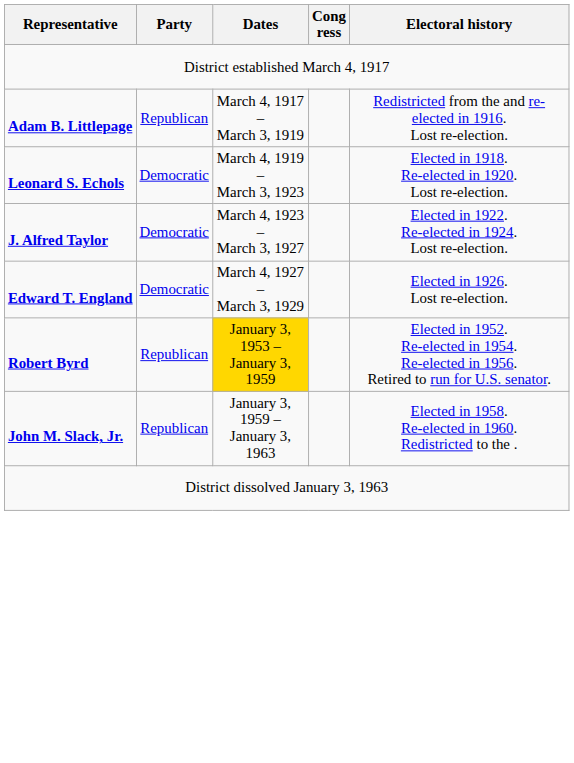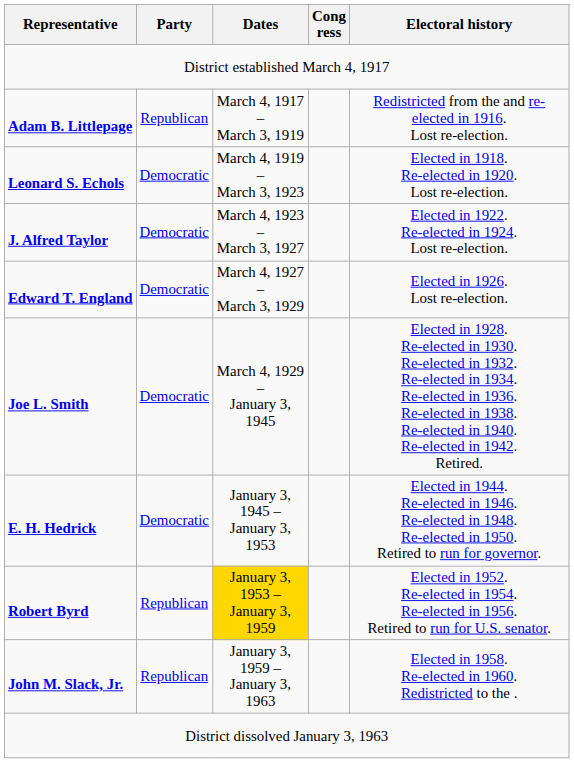 <table class=wikitable style="text-align:center">
 <tr>
 <th>Representative</th>
 <th>Party</th>
 <th>Dates</th>
 <th>Cong<br>ress</th>
 <th>Electoral history</th>
 </tr>
 <tr style="height:3em">
 <td colspan=5>District established March 4, 1917</td>
 </tr>
 <tr style="height:3em">
 <td align=left nowrap><br><strong><a href='#'>Adam B. Littlepage</a></strong><br></td>
 <td><a href='#'>Republican</a></td>
 <td>March 4, 1917 – <br> March 3, 1919</td>
 <td></td>
 <td><a href='#'>Redistricted</a> from the  and <a href='#'>re-elected in 1916</a>.<br>Lost re-election.</td>
 </tr>
 <tr style="height:3em">
 <td align=left nowrap><br><strong><a href='#'>Leonard S. Echols</a></strong><br></td>
 <td><a href='#'>Democratic</a></td>
 <td>March 4, 1919 – <br> March 3, 1923</td>
 <td></td>
 <td><a href='#'>Elected in 1918</a>.<br><a href='#'>Re-elected in 1920</a>.<br>Lost re-election.</td>
 </tr>
 <tr style="height:3em">
 <td align=left nowrap><br><strong><a href='#'>J. Alfred Taylor</a></strong><br></td>
 <td><a href='#'>Democratic</a></td>
 <td>March 4, 1923 – <br> March 3, 1927</td>
 <td></td>
 <td><a href='#'>Elected in 1922</a>.<br><a href='#'>Re-elected in 1924</a>.<br>Lost re-election.</td>
 </tr>
 <tr style="height:3em">
 <td align=left nowrap><br><strong><a href='#'>Edward T. England</a></strong><br></td>
 <td><a href='#'>Democratic</a></td>
 <td>March 4, 1927 – <br> March 3, 1929</td>
 <td></td>
 <td><a href='#'>Elected in 1926</a>.<br>Lost re-election.</td>
 </tr>
 <tr style="height:3em">
+<td align=left nowrap><br><strong><a href='#'>Joe L. Smith</a></strong><br></td>
+<td><a href='#'>Democratic</a></td>
+<td>March 4, 1929 – <br> January 3, 1945</td>
+<td></td>
+<td><a href='#'>Elected in 1928</a>.<br><a href='#'>Re-elected in 1930</a>.<br><a href='#'>Re-elected in 1932</a>.<br><a href='#'>Re-elected in 1934</a>.<br><a href='#'>Re-elected in 1936</a>.<br><a href='#'>Re-elected in 1938</a>.<br><a href='#'>Re-elected in 1940</a>.<br><a href='#'>Re-elected in 1942</a>.<br>Retired.</td>
+</tr>
+<tr style="height:3em">
+<td align=left nowrap><br><strong><a href='#'>E. H. Hedrick</a></strong><br></td>
+<td><a href='#'>Democratic</a></td>
+<td>January 3, 1945 – <br> January 3, 1953</td>
+<td></td>
+<td><a href='#'>Elected in 1944</a>.<br><a href='#'>Re-elected in 1946</a>.<br><a href='#'>Re-elected in 1948</a>.<br><a href='#'>Re-elected in 1950</a>.<br>Retired to <a href='#'>run for governor</a>.</td>
+</tr>
+<tr style="height:3em">
 <td align=left nowrap><br><strong><a href='#'>Robert Byrd</a></strong><br></td>
 <td><a href='#'>Republican</a></td>
 <td style="background: gold;">January 3, 1953 – <br> January 3, 1959</td>
 <td></td>
 <td><a href='#'>Elected in 1952</a>.<br><a href='#'>Re-elected in 1954</a>.<br><a href='#'>Re-elected in 1956</a>.<br>Retired to <a href='#'>run for U.S. senator</a>.</td>
 </tr>
 <tr style="height:3em">
 <td align=left nowrap><br><strong><a href='#'>John M. Slack, Jr.</a></strong><br></td>
 <td><a href='#'>Republican</a></td>
 <td>January 3, 1959 – <br> January 3, 1963</td>
 <td></td>
 <td><a href='#'>Elected in 1958</a>.<br><a href='#'>Re-elected in 1960</a>.<br><a href='#'>Redistricted</a> to the .</td>
 </tr>
 <tr style="height:3em">
 <td colspan=5>District dissolved January 3, 1963</td>
 </tr>
 </table>
